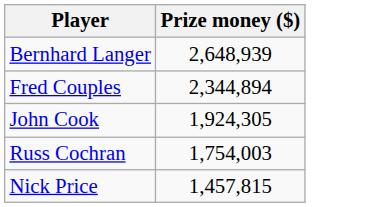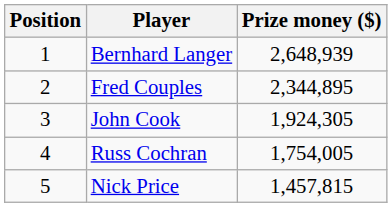 <table class="wikitable">
 <tr>
+<th>Position</th>
 <th>Player</th>
 <th>Prize money ($)</th>
 </tr>
 <tr>
+<td align=center>1</td>
 <td> <a href='#'>Bernhard Langer</a></td>
 <td align=center>2,648,939</td>
 </tr>
 <tr>
+<td align=center>2</td>
 <td> <a href='#'>Fred Couples</a></td>
-<td align=center>2,344,894</td>
+<td align=center>2,344,895</td>
 </tr>
 <tr>
+<td align=center>3</td>
 <td> <a href='#'>John Cook</a></td>
 <td align=center>1,924,305</td>
 </tr>
 <tr>
+<td align=center>4</td>
 <td> <a href='#'>Russ Cochran</a></td>
-<td align=center>1,754,003</td>
+<td align=center>1,754,005</td>
 </tr>
 <tr>
+<td align=center>5</td>
 <td> <a href='#'>Nick Price</a></td>
 <td align=center>1,457,815</td>
 </tr>
 </table>
